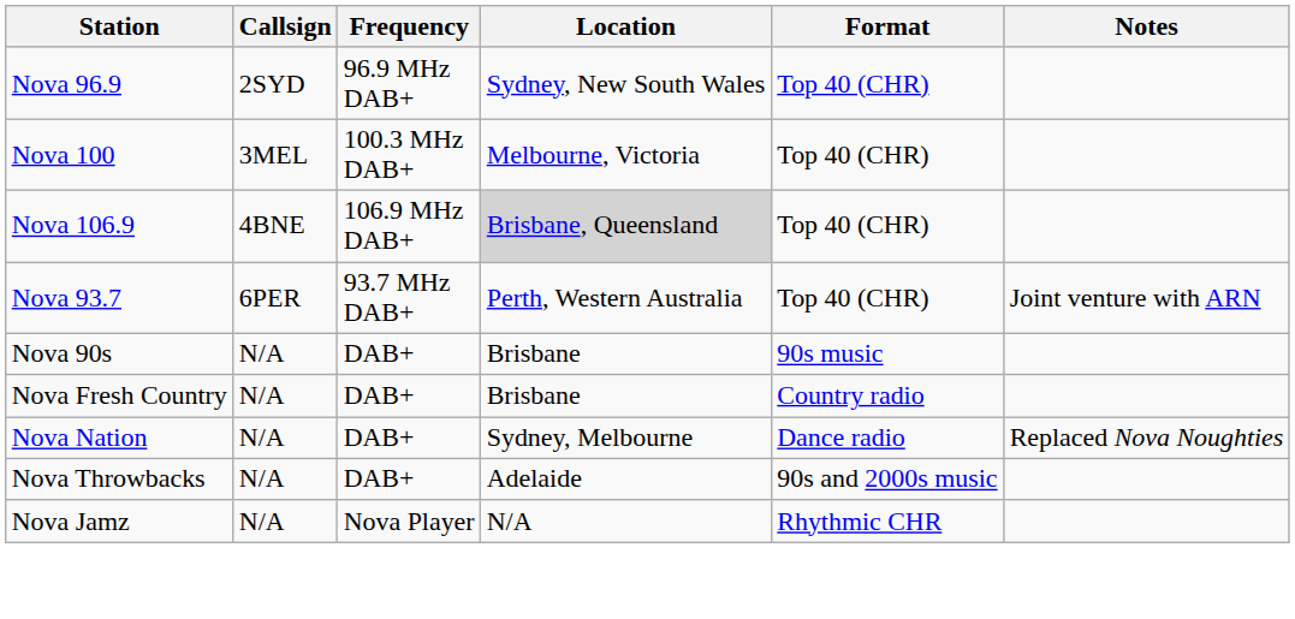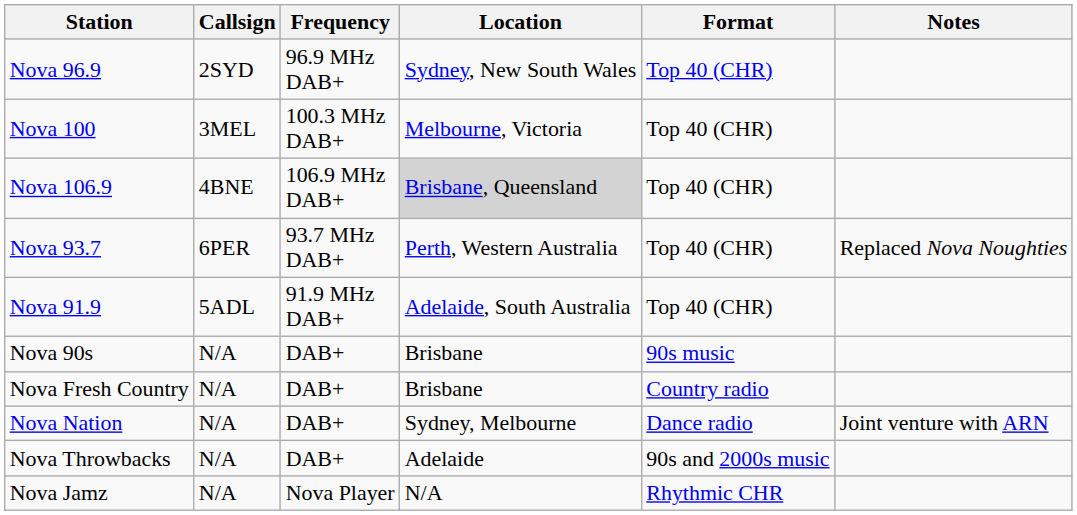 <table class="wikitable sortable">
 <tr>
 <th>Station</th>
 <th>Callsign</th>
 <th>Frequency</th>
 <th>Location</th>
 <th>Format</th>
 <th>Notes</th>
 </tr>
 <tr>
 <td><a href='#'>Nova 96.9</a></td>
 <td>2SYD</td>
 <td>96.9 MHz<br>DAB+</td>
 <td><a href='#'>Sydney</a>, New South Wales</td>
 <td><a href='#'>Top 40 (CHR)</a></td>
 <td></td>
 </tr>
 <tr>
 <td><a href='#'>Nova 100</a></td>
 <td>3MEL</td>
 <td>100.3 MHz<br>DAB+</td>
 <td><a href='#'>Melbourne</a>, Victoria</td>
 <td>Top 40 (CHR)</td>
 <td></td>
 </tr>
 <tr>
 <td><a href='#'>Nova 106.9</a></td>
 <td>4BNE</td>
 <td>106.9 MHz<br>DAB+</td>
 <td style="background: lightgrey;"><a href='#'>Brisbane</a>, Queensland</td>
 <td>Top 40 (CHR)</td>
 <td></td>
 </tr>
 <tr>
 <td><a href='#'>Nova 93.7</a></td>
 <td>6PER</td>
 <td>93.7 MHz<br>DAB+</td>
 <td><a href='#'>Perth</a>, Western Australia</td>
 <td>Top 40 (CHR)</td>
-<td>Joint venture with <a href='#'>ARN</a></td>
+<td>Replaced <em>Nova Noughties</em></td>
+</tr>
+<tr>
+<td><a href='#'>Nova 91.9</a></td>
+<td>5ADL</td>
+<td>91.9 MHz<br>DAB+</td>
+<td><a href='#'>Adelaide</a>, South Australia</td>
+<td>Top 40 (CHR)</td>
+<td></td>
 </tr>
 <tr>
 <td>Nova 90s</td>
 <td>N/A</td>
 <td>DAB+</td>
 <td>Brisbane</td>
 <td><a href='#'>90s music</a></td>
 <td></td>
 </tr>
 <tr>
 <td>Nova Fresh Country</td>
 <td>N/A</td>
 <td>DAB+</td>
 <td>Brisbane</td>
 <td><a href='#'>Country radio</a></td>
 <td></td>
 </tr>
 <tr>
 <td><a href='#'>Nova Nation</a></td>
 <td>N/A</td>
 <td>DAB+</td>
 <td>Sydney, Melbourne</td>
 <td><a href='#'>Dance radio</a></td>
-<td>Replaced <em>Nova Noughties</em></td>
+<td>Joint venture with <a href='#'>ARN</a></td>
 </tr>
 <tr>
 <td>Nova Throwbacks</td>
 <td>N/A</td>
 <td>DAB+</td>
 <td>Adelaide</td>
 <td>90s and <a href='#'>2000s music</a></td>
 <td></td>
 </tr>
 <tr>
 <td>Nova Jamz</td>
 <td>N/A</td>
 <td>Nova Player</td>
 <td>N/A</td>
 <td><a href='#'>Rhythmic CHR</a></td>
 <td></td>
 </tr>
 </table>
